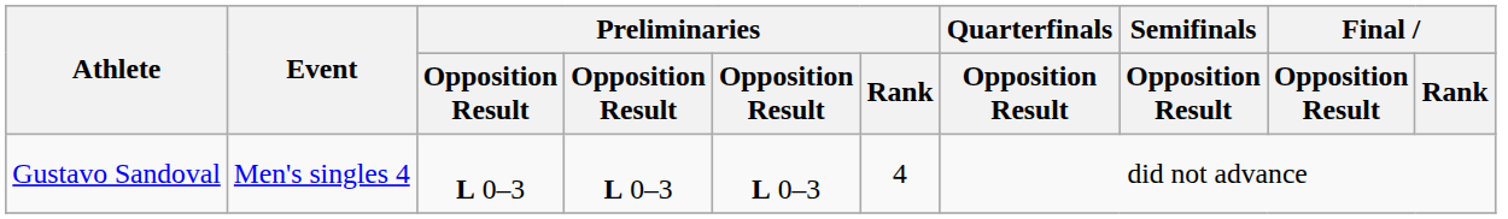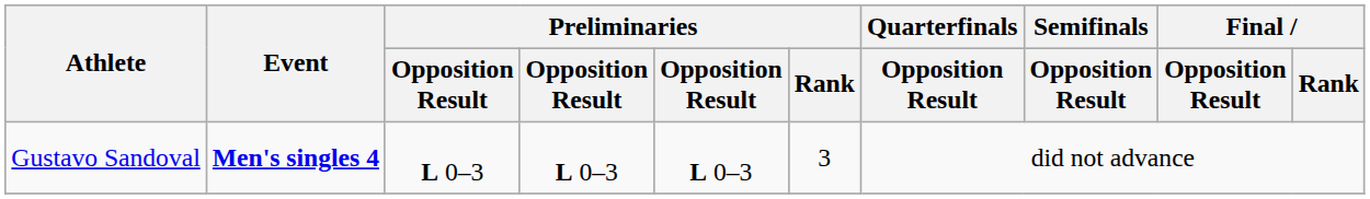 <table class=wikitable style="font-size:90%">
 <tr>
 <th rowspan="2">Athlete</th>
 <th rowspan="2">Event</th>
 <th colspan="4">Preliminaries</th>
 <th>Quarterfinals</th>
 <th>Semifinals</th>
 <th colspan="2">Final / </th>
 </tr>
 <tr>
 <th>Opposition<br>Result</th>
 <th>Opposition<br>Result</th>
 <th>Opposition<br>Result</th>
 <th>Rank</th>
 <th>Opposition<br>Result</th>
 <th>Opposition<br>Result</th>
 <th>Opposition<br>Result</th>
 <th>Rank</th>
 </tr>
 <tr>
 <td><a href='#'>Gustavo Sandoval</a></td>
-<td><a href='#'>Men's singles 4</a></td>
+<td><strong><a href='#'>Men's singles 4</a></strong></td>
 <td align="center"><br><strong>L</strong> 0–3</td>
 <td align="center"><br><strong>L</strong> 0–3</td>
 <td align="center"><br><strong>L</strong> 0–3</td>
-<td align="center">4</td>
+<td align="center">3</td>
 <td align="center" colspan="4">did not advance</td>
 </tr>
 </table>
